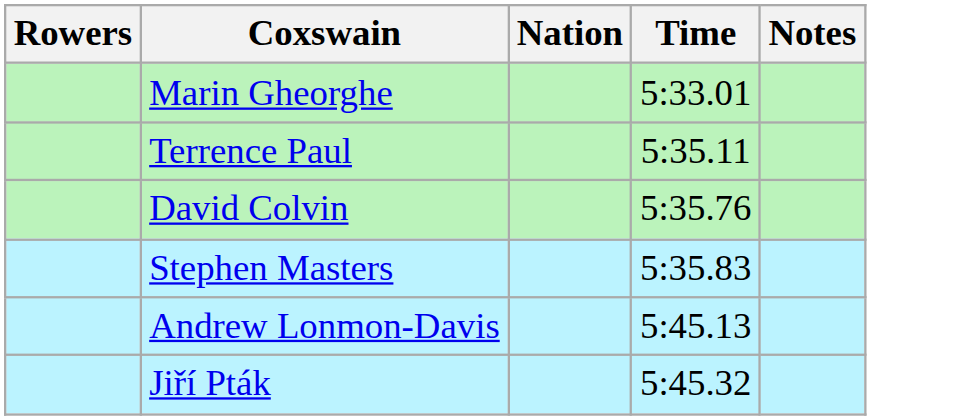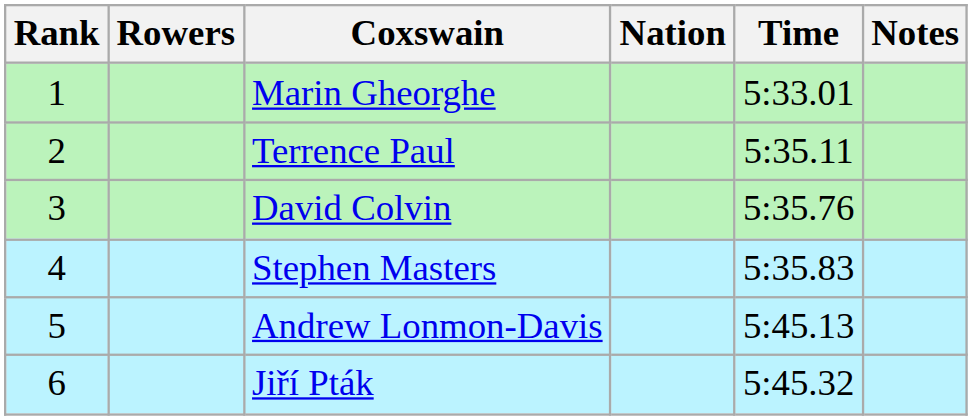 <table class="wikitable sortable" style="text-align:center">
 <tr>
+<th>Rank</th>
 <th>Rowers</th>
 <th>Coxswain</th>
 <th>Nation</th>
 <th>Time</th>
 <th>Notes</th>
 </tr>
 <tr bgcolor=bbf3bb>
+<td>1</td>
 <td align=left data-sort-value="Ruican, Iulică"></td>
 <td align=left data-sort-value="Gheorghe, Marin"><a href='#'>Marin Gheorghe</a></td>
 <td align=left></td>
 <td>5:33.01</td>
 <td></td>
 </tr>
 <tr bgcolor=bbf3bb>
+<td>2</td>
 <td align=left data-sort-value="Barber, Darren"></td>
 <td align=left data-sort-value="Paul, Terrence"><a href='#'>Terrence Paul</a></td>
 <td align=left></td>
 <td>5:35.11</td>
 <td></td>
 </tr>
 <tr bgcolor=bbf3bb>
+<td>3</td>
 <td align=left data-sort-value="Spriggs, Simon"></td>
 <td align=left data-sort-value="Colvin, David"><a href='#'>David Colvin</a></td>
 <td align=left></td>
 <td>5:35.76</td>
 <td></td>
 </tr>
 <tr bgcolor=bbf3ff>
+<td>4</td>
 <td align=left data-sort-value="Pørneki, Jens"></td>
 <td align=left data-sort-value="Masters, Stephen"><a href='#'>Stephen Masters</a></td>
 <td align=left></td>
 <td>5:35.83</td>
 <td></td>
 </tr>
 <tr bgcolor=bbf3ff>
+<td>5</td>
 <td align=left data-sort-value="Walsh, Martin"></td>
 <td align=left data-sort-value="Lonmon-Davis, Andrew"><a href='#'>Andrew Lonmon-Davis</a></td>
 <td align=left></td>
 <td>5:45.13</td>
 <td></td>
 </tr>
 <tr bgcolor=bbf3ff>
+<td>6</td>
 <td align=left data-sort-value="Marušić, Sead"></td>
 <td align=left data-sort-value="Pták, Jiří"><a href='#'>Jiří Pták</a></td>
 <td align=left></td>
 <td>5:45.32</td>
 <td></td>
 </tr>
 </table>
